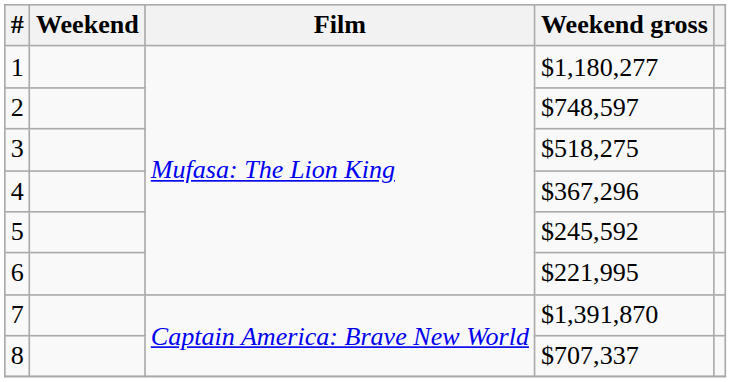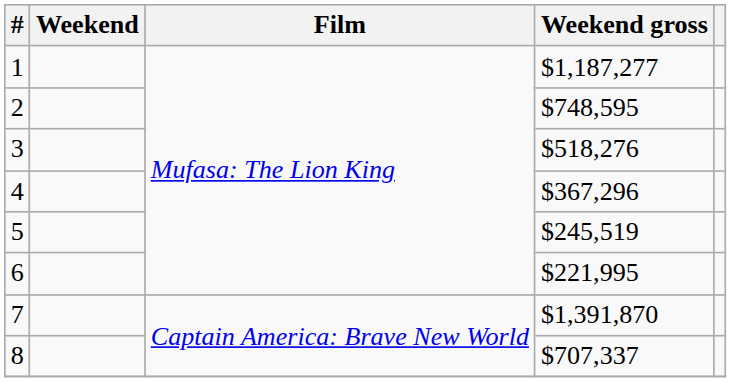 <table class="wikitable sortable">
 <tr>
 <th>#</th>
 <th>Weekend</th>
 <th>Film</th>
 <th>Weekend gross</th>
 <th></th>
 </tr>
 <tr>
 <td>1</td>
 <td></td>
 <td rowspan="6"><em><a href='#'>Mufasa: The Lion King</a></em></td>
-<td>$1,180,277</td>
+<td>$1,187,277</td>
 <td></td>
 </tr>
 <tr>
 <td>2</td>
 <td></td>
-<td>$748,597</td>
+<td>$748,595</td>
 <td></td>
 </tr>
 <tr>
 <td>3</td>
 <td></td>
-<td>$518,275</td>
+<td>$518,276</td>
 <td></td>
 </tr>
 <tr>
 <td>4</td>
 <td></td>
 <td>$367,296</td>
 <td></td>
 </tr>
 <tr>
 <td>5</td>
 <td></td>
-<td>$245,592</td>
+<td>$245,519</td>
 <td></td>
 </tr>
 <tr>
 <td>6</td>
 <td></td>
 <td>$221,995</td>
 <td></td>
 </tr>
 <tr>
 <td>7</td>
 <td></td>
 <td rowspan=2><em><a href='#'>Captain America: Brave New World</a></em></td>
 <td>$1,391,870</td>
 <td></td>
 </tr>
 <tr>
 <td>8</td>
 <td></td>
 <td>$707,337</td>
 <td></td>
 </tr>
 <tr>
 </tr>
 </table>
